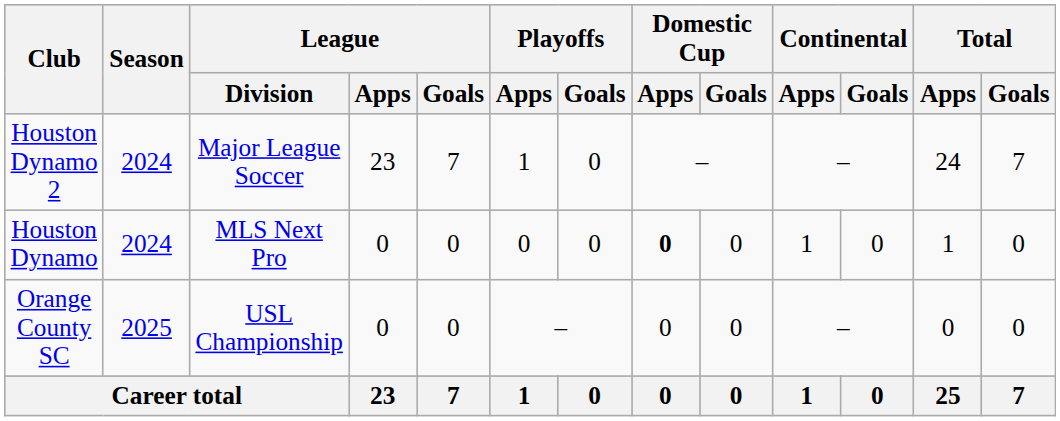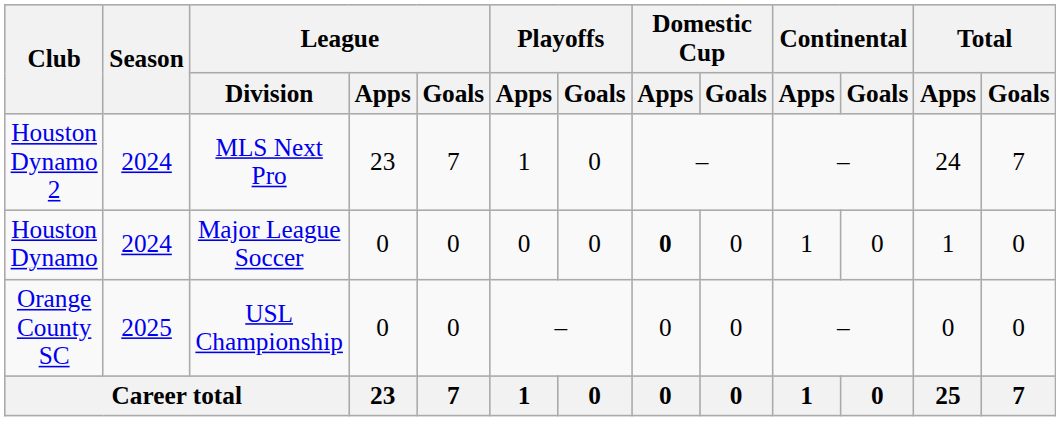 <table class="wikitable" style="text-align: center">
 <tr>
 <th rowspan="2">Club</th>
 <th rowspan="2">Season</th>
 <th colspan="3">League</th>
 <th colspan="2">Playoffs</th>
 <th colspan="2">Domestic Cup</th>
 <th colspan="2">Continental</th>
 <th colspan="2">Total</th>
 </tr>
 <tr>
 <th>Division</th>
 <th>Apps</th>
 <th>Goals</th>
 <th>Apps</th>
 <th>Goals</th>
 <th>Apps</th>
 <th>Goals</th>
 <th>Apps</th>
 <th>Goals</th>
 <th>Apps</th>
 <th>Goals</th>
 </tr>
 <tr>
 <td><a href='#'>Houston Dynamo 2</a></td>
 <td><a href='#'>2024</a></td>
-<td><a href='#'>Major League Soccer</a></td>
+<td><a href='#'>MLS Next Pro</a></td>
 <td>23</td>
 <td>7</td>
 <td>1</td>
 <td>0</td>
 <td colspan="2">–</td>
 <td colspan="2">–</td>
 <td>24</td>
 <td>7</td>
 </tr>
 <tr>
 <td><a href='#'>Houston Dynamo</a></td>
 <td><a href='#'>2024</a></td>
-<td><a href='#'>MLS Next Pro</a></td>
+<td><a href='#'>Major League Soccer</a></td>
 <td>0</td>
 <td>0</td>
 <td>0</td>
 <td>0</td>
 <td><strong>0</strong></td>
 <td>0</td>
 <td>1</td>
 <td>0</td>
 <td>1</td>
 <td>0</td>
 </tr>
 <tr>
 <td><a href='#'>Orange County SC</a></td>
 <td><a href='#'>2025</a></td>
 <td><a href='#'>USL Championship</a></td>
 <td>0</td>
 <td>0</td>
 <td colspan="2">–</td>
 <td>0</td>
 <td>0</td>
 <td colspan="2">–</td>
 <td>0</td>
 <td>0</td>
 </tr>
 <tr>
 <th colspan="3"><strong>Career total</strong></th>
 <th>23</th>
 <th>7</th>
 <th>1</th>
 <th>0</th>
 <th>0</th>
 <th>0</th>
 <th>1</th>
 <th>0</th>
 <th>25</th>
 <th>7</th>
 </tr>
 </table>
